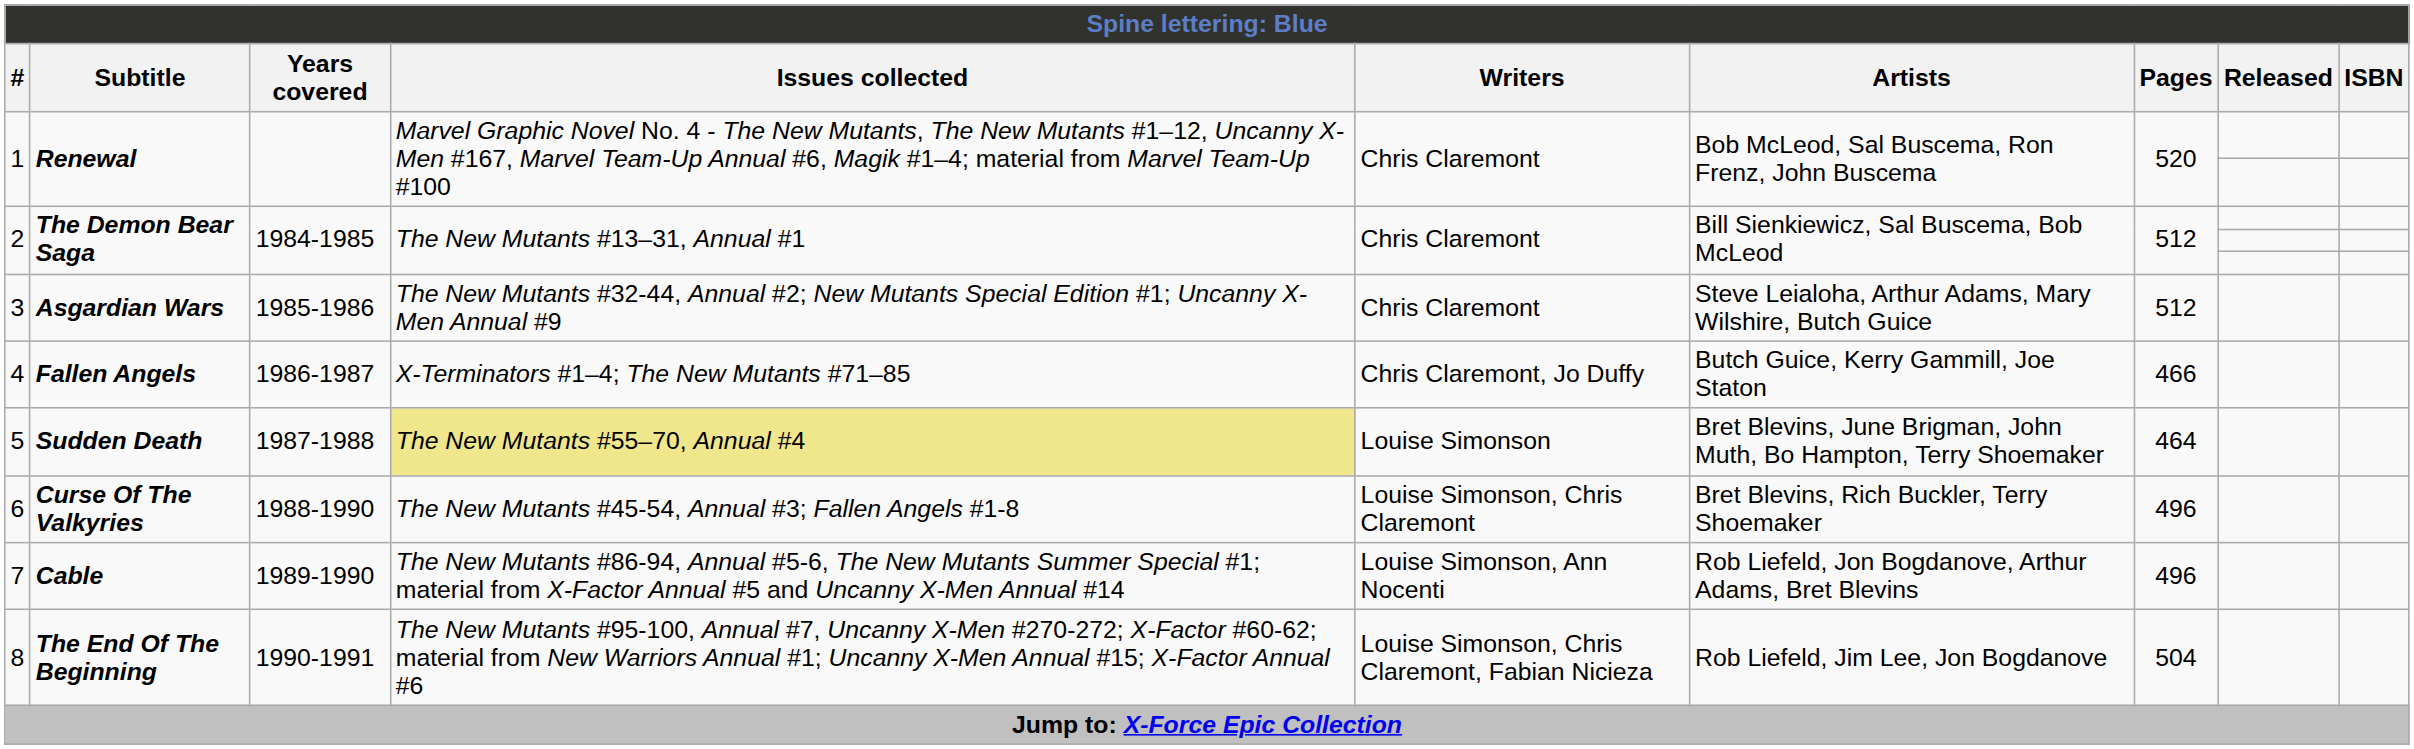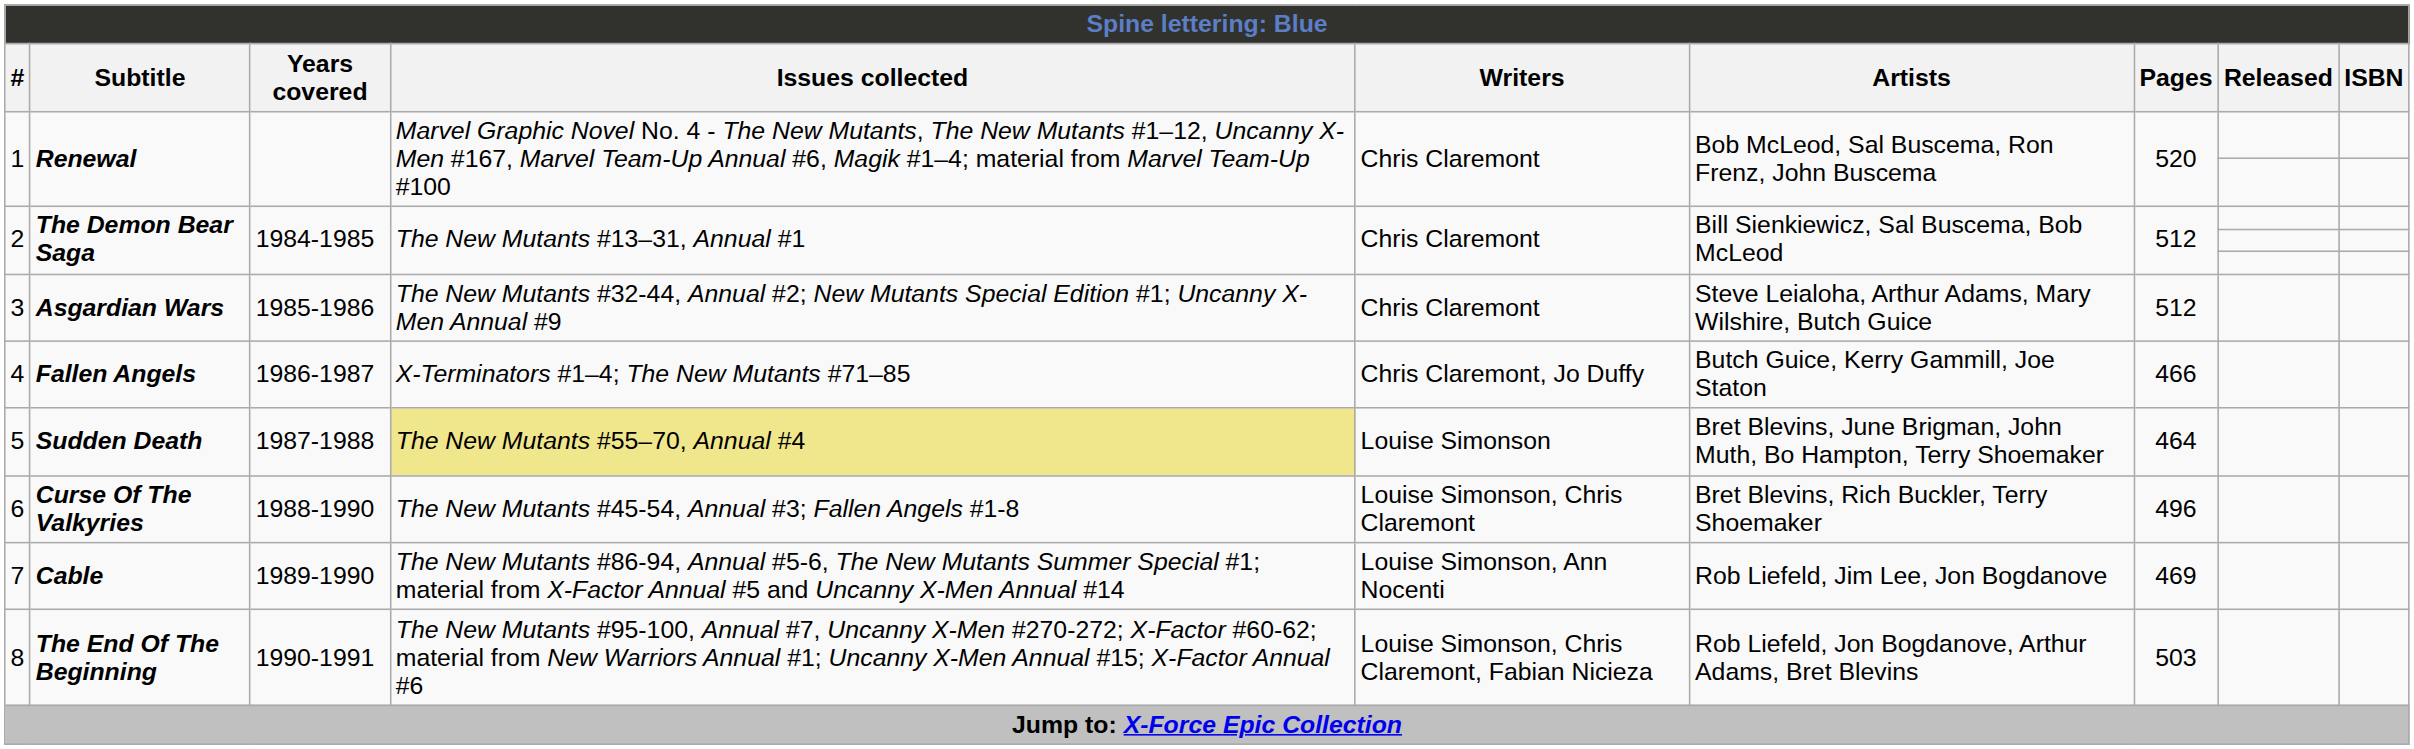 <table class="wikitable sortable" width=98%>
 <tr>
 <th colspan=9 style="background-color: #31312D; color: #5B7EC7;">Spine lettering: Blue</th>
 </tr>
 <tr>
 <th class="unsortable">#</th>
 <th class="unsortable">Subtitle</th>
 <th>Years covered</th>
 <th class="unsortable">Issues collected</th>
 <th class="unsortable">Writers</th>
 <th class="unsortable">Artists</th>
 <th class="unsortable">Pages</th>
 <th>Released</th>
 <th class="unsortable">ISBN</th>
 </tr>
 <tr>
 <td rowspan=2>1</td>
 <td rowspan=2><strong><em>Renewal</em></strong></td>
 <td rowspan=2></td>
 <td rowspan=2><em>Marvel Graphic Novel</em> No. 4 - <em>The New Mutants</em>, <em>The New Mutants</em> #1–12, <em>Uncanny X-Men</em> #167, <em>Marvel Team-Up Annual</em> #6, <em>Magik</em> #1–4; material from <em>Marvel Team-Up</em> #100</td>
 <td rowspan=2>Chris Claremont</td>
 <td rowspan=2>Bob McLeod, Sal Buscema, Ron Frenz, John Buscema</td>
 <td style="text-align: center;" rowspan=2>520</td>
 <td></td>
 <td></td>
 </tr>
 <tr>
 <td rowspan=1></td>
 <td></td>
 </tr>
 <tr>
 <td rowspan=3>2</td>
 <td rowspan=3><strong><em>The Demon Bear Saga</em></strong></td>
 <td rowspan=3>1984-1985</td>
 <td rowspan=3><em>The New Mutants</em> #13–31, <em>Annual</em> #1</td>
 <td rowspan=3>Chris Claremont</td>
 <td rowspan=3>Bill Sienkiewicz, Sal Buscema, Bob McLeod</td>
 <td style="text-align: center;" rowspan=3>512</td>
 <td></td>
 <td></td>
 </tr>
 <tr>
 <td></td>
 <td></td>
 </tr>
 <tr>
 <td></td>
 <td></td>
 </tr>
 <tr>
 <td>3</td>
 <td><strong><em>Asgardian Wars</em></strong></td>
 <td>1985-1986</td>
 <td><em>The New Mutants</em> #32-44, <em>Annual</em> #2; <em>New Mutants Special Edition</em> #1; <em>Uncanny X-Men Annual</em> #9</td>
 <td>Chris Claremont</td>
 <td>Steve Leialoha, Arthur Adams, Mary Wilshire, Butch Guice</td>
 <td style="text-align: center;">512</td>
 <td></td>
 <td></td>
 </tr>
 <tr>
 <td>4</td>
 <td><strong><em>Fallen Angels</em></strong></td>
 <td>1986-1987</td>
 <td><em>X-Terminators</em> #1–4; <em>The New Mutants</em> #71–85</td>
 <td>Chris Claremont, Jo Duffy</td>
 <td>Butch Guice, Kerry Gammill, Joe Staton</td>
 <td style="text-align: center;">466</td>
 <td></td>
 <td></td>
 </tr>
 <tr>
 <td>5</td>
 <td><strong><em>Sudden Death</em></strong></td>
 <td>1987-1988</td>
 <td style="background: khaki;"><em>The New Mutants</em> #55–70, <em>Annual</em> #4</td>
 <td>Louise Simonson</td>
 <td>Bret Blevins, June Brigman, John Muth, Bo Hampton, Terry Shoemaker</td>
 <td style="text-align: center;">464</td>
 <td></td>
 <td></td>
 </tr>
 <tr>
 <td>6</td>
 <td><strong><em>Curse Of The Valkyries</em></strong></td>
 <td>1988-1990</td>
 <td><em>The New Mutants</em> #45-54, <em>Annual</em> #3; <em>Fallen Angels</em> #1-8</td>
 <td>Louise Simonson, Chris Claremont</td>
 <td>Bret Blevins, Rich Buckler, Terry Shoemaker</td>
 <td style="text-align: center;">496</td>
 <td></td>
 <td></td>
 </tr>
 <tr>
 <td>7</td>
 <td><strong><em>Cable</em></strong></td>
 <td>1989-1990</td>
 <td><em>The New Mutants</em> #86-94, <em>Annual</em> #5-6, <em>The New Mutants Summer Special</em> #1; material from <em>X-Factor Annual</em> #5 and <em>Uncanny X-Men Annual</em> #14</td>
 <td>Louise Simonson, Ann Nocenti</td>
-<td>Rob Liefeld, Jon Bogdanove, Arthur Adams, Bret Blevins</td>
-<td style="text-align: center;">496</td>
+<td>Rob Liefeld, Jim Lee, Jon Bogdanove</td>
+<td style="text-align: center;">469</td>
 <td></td>
 <td></td>
 </tr>
 <tr>
 <td>8</td>
 <td><strong><em>The End Of The Beginning</em></strong></td>
 <td>1990-1991</td>
 <td><em>The New Mutants</em> #95-100, <em>Annual</em> #7, <em>Uncanny X-Men</em> #270-272; <em>X-Factor</em> #60-62; material from <em>New Warriors Annual</em> #1; <em>Uncanny X-Men Annual</em> #15; <em>X-Factor Annual</em> #6</td>
 <td>Louise Simonson, Chris Claremont, Fabian Nicieza</td>
-<td>Rob Liefeld, Jim Lee, Jon Bogdanove</td>
-<td style="text-align: center;">504</td>
+<td>Rob Liefeld, Jon Bogdanove, Arthur Adams, Bret Blevins</td>
+<td style="text-align: center;">503</td>
 <td></td>
 <td></td>
 </tr>
 <tr>
 <th colspan=9 style="background-color: silver;">Jump to: <a href='#'><em>X-Force</em> <em>Epic Collection</em></a></th>
 </tr>
 </table>
